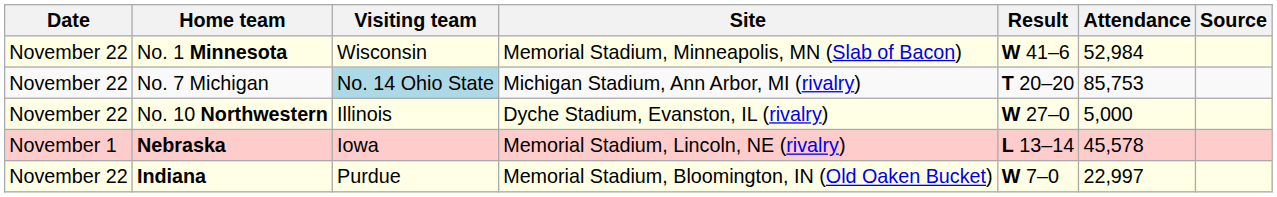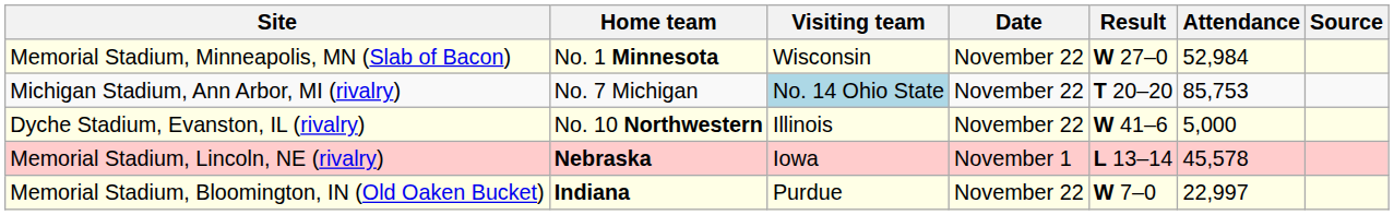 <table class="wikitable" style="font-size:95%;">
 <tr>
-<th>Date</th>
+<th>Site</th>
 <th>Home team</th>
 <th>Visiting team</th>
-<th>Site</th>
+<th>Date</th>
 <th>Result</th>
 <th>Attendance</th>
 <th class="unsortable">Source</th>
 </tr>
 <tr bgcolor=ffffe6>
-<td>November 22</td>
+<td>Memorial Stadium, Minneapolis, MN (<a href='#'>Slab of Bacon</a>)</td>
 <td>No. 1 <strong>Minnesota</strong></td>
 <td>Wisconsin</td>
-<td>Memorial Stadium, Minneapolis, MN (<a href='#'>Slab of Bacon</a>)</td>
-<td><strong>W</strong> 41–6</td>
+<td>November 22</td>
+<td><strong>W</strong> 27–0</td>
 <td>52,984</td>
 <td></td>
 </tr>
 <tr>
-<td>November 22</td>
+<td>Michigan Stadium, Ann Arbor, MI (<a href='#'>rivalry</a>)</td>
 <td>No. 7 Michigan</td>
 <td style="background: lightblue;">No. 14 Ohio State</td>
-<td>Michigan Stadium, Ann Arbor, MI (<a href='#'>rivalry</a>)</td>
+<td>November 22</td>
 <td><strong>T</strong> 20–20</td>
 <td>85,753</td>
 <td></td>
 </tr>
 <tr bgcolor=ffffe6>
-<td>November 22</td>
+<td>Dyche Stadium, Evanston, IL (<a href='#'>rivalry</a>)</td>
 <td>No. 10 <strong>Northwestern</strong></td>
 <td>Illinois</td>
-<td>Dyche Stadium, Evanston, IL (<a href='#'>rivalry</a>)</td>
-<td><strong>W</strong> 27–0</td>
+<td>November 22</td>
+<td><strong>W</strong> 41–6</td>
 <td>5,000</td>
 <td></td>
 </tr>
 <tr bgcolor=ffcccc>
-<td>November 1</td>
+<td>Memorial Stadium, Lincoln, NE (<a href='#'>rivalry</a>)</td>
 <td><strong>Nebraska</strong></td>
 <td>Iowa</td>
-<td>Memorial Stadium, Lincoln, NE (<a href='#'>rivalry</a>)</td>
+<td>November 1</td>
 <td><strong>L</strong> 13–14</td>
 <td>45,578</td>
 <td></td>
 </tr>
 <tr bgcolor=ffffe6>
-<td>November 22</td>
+<td>Memorial Stadium, Bloomington, IN (<a href='#'>Old Oaken Bucket</a>)</td>
 <td><strong>Indiana</strong></td>
 <td>Purdue</td>
-<td>Memorial Stadium, Bloomington, IN (<a href='#'>Old Oaken Bucket</a>)</td>
+<td>November 22</td>
 <td><strong>W</strong> 7–0</td>
 <td>22,997</td>
 <td></td>
 </tr>
 </table>
